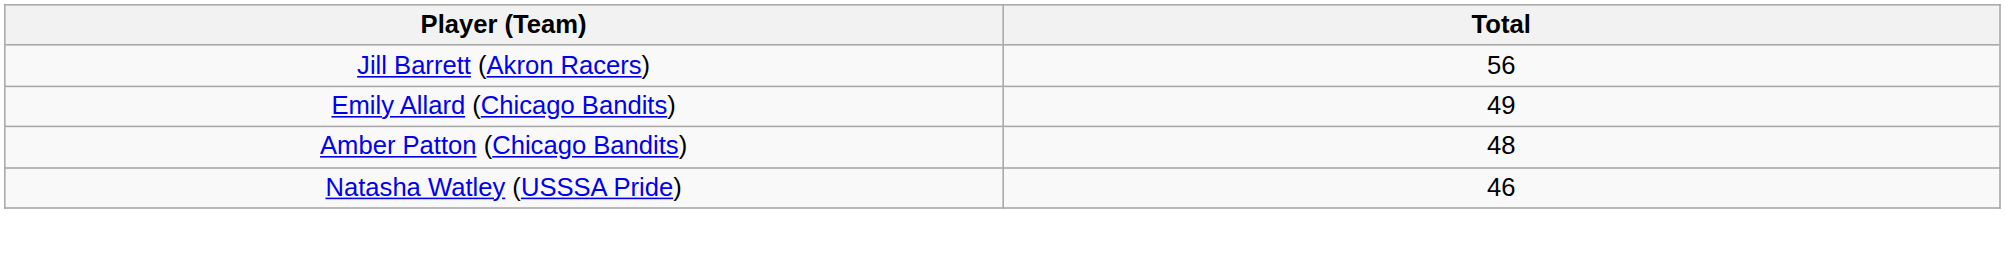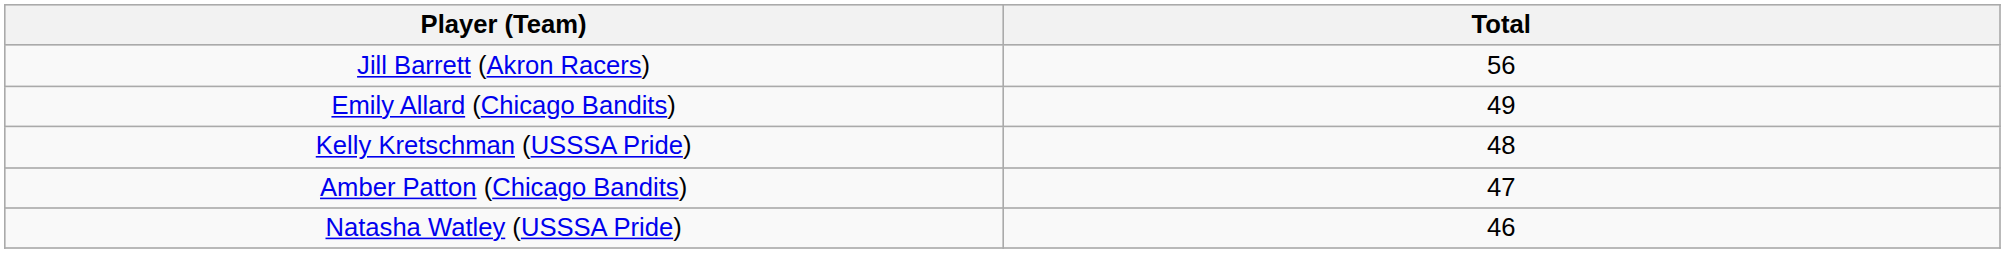 <table class="wikitable" style="text-align:center;">
 <tr>
 <th style="width:15%;">Player (Team)</th>
 <th style="width:15%;">Total</th>
 </tr>
 <tr>
 <td><a href='#'>Jill Barrett</a> (<a href='#'>Akron Racers</a>)</td>
 <td>56</td>
 </tr>
 <tr>
 <td><a href='#'>Emily Allard</a> (<a href='#'>Chicago Bandits</a>)</td>
 <td>49</td>
 </tr>
 <tr>
+<td><a href='#'>Kelly Kretschman</a> (<a href='#'>USSSA Pride</a>)</td>
+<td>48</td>
+</tr>
+<tr>
 <td><a href='#'>Amber Patton</a> (<a href='#'>Chicago Bandits</a>)</td>
-<td>48</td>
+<td>47</td>
 </tr>
 <tr>
 <td><a href='#'>Natasha Watley</a> (<a href='#'>USSSA Pride</a>)</td>
 <td>46</td>
 </tr>
 </table>
